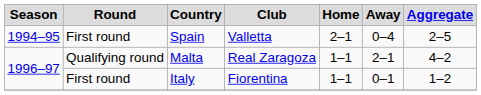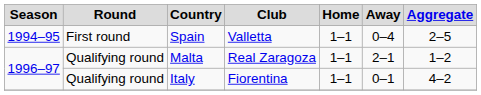 <table class="wikitable" style="text-align: center;">
 <tr>
 <th style="background:#DCDCDC">Season</th>
 <th style="background:#DCDCDC">Round</th>
 <th style="background:#DCDCDC">Country</th>
 <th style="background:#DCDCDC">Club</th>
 <th style="background:#DCDCDC">Home</th>
 <th style="background:#DCDCDC">Away</th>
 <th style="background:#DCDCDC"><a href='#'>Aggregate</a></th>
 </tr>
 <tr>
 <td align=left><a href='#'>1994–95</a></td>
 <td align=left>First round</td>
 <td align=left> <a href='#'>Spain</a></td>
 <td align=left><a href='#'>Valletta</a></td>
-<td>2–1</td>
+<td>1–1</td>
 <td>0–4</td>
 <td>2–5</td>
 </tr>
 <tr>
 <td rowspan=2 align=left><a href='#'>1996–97</a></td>
 <td align=left>Qualifying round</td>
 <td align=left> <a href='#'>Malta</a></td>
 <td align=left><a href='#'>Real Zaragoza</a></td>
 <td>1–1</td>
 <td>2–1</td>
-<td>4–2</td>
+<td>1–2</td>
 </tr>
 <tr>
-<td align=left>First round</td>
+<td align=left>Qualifying round</td>
 <td align=left> <a href='#'>Italy</a></td>
 <td align=left><a href='#'>Fiorentina</a></td>
 <td>1–1</td>
 <td>0–1</td>
-<td>1–2</td>
+<td>4–2</td>
 </tr>
 <tr>
 </tr>
 </table>
